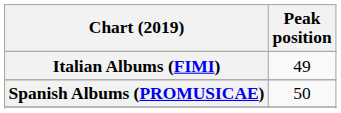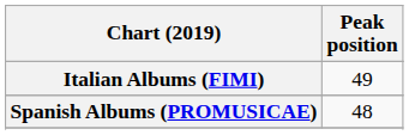 <table class="wikitable sortable plainrowheaders" style="text-align:center">
 <tr>
 <th scope="col">Chart (2019)</th>
 <th scope="col">Peak<br>position</th>
 </tr>
 <tr>
 </tr>
 <tr>
 </tr>
 <tr>
 </tr>
 <tr>
 </tr>
 <tr>
 </tr>
 <tr>
 <th scope="row">Italian Albums (<a href='#'>FIMI</a>)</th>
 <td>49</td>
 </tr>
 <tr>
 </tr>
 <tr>
 </tr>
 <tr>
 </tr>
 <tr>
 <th scope="row">Spanish Albums (<a href='#'>PROMUSICAE</a>)</th>
-<td>50</td>
+<td>48</td>
 </tr>
 <tr>
 </tr>
 <tr>
 </tr>
 </table>
